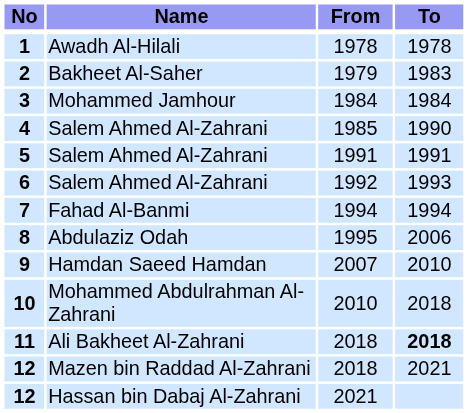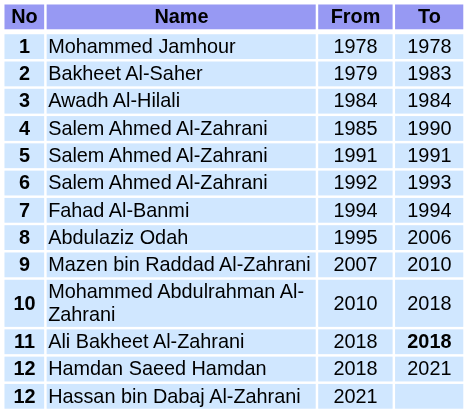 <table width=60%>
 <tr bgcolor=#9799F3>
 <th width=5%>No</th>
 <th width=40%>Name</th>
 <th width=10%>From</th>
 <th width=10%>To</th>
 </tr>
 <tr>
 </tr>
 <tr bgcolor=#D0E7FF>
 <td align=center><strong>1</strong></td>
-<td align=Left> Awadh Al-Hilali</td>
+<td align=Left> Mohammed Jamhour</td>
 <td align=center>1978</td>
 <td align=center>1978</td>
 </tr>
 <tr bgcolor=#D0E7FF>
 <td align=center><strong>2</strong></td>
 <td align=Left> Bakheet Al-Saher</td>
 <td align=center>1979</td>
 <td align=center>1983</td>
 </tr>
 <tr bgcolor=#D0E7FF>
 <td align=center><strong>3</strong></td>
-<td align=Left> Mohammed Jamhour</td>
+<td align=Left> Awadh Al-Hilali</td>
 <td align=center>1984</td>
 <td align=center>1984</td>
 </tr>
 <tr bgcolor=#D0E7FF>
 <td align=center><strong>4</strong></td>
 <td align=Left> Salem Ahmed Al-Zahrani</td>
 <td align=center>1985</td>
 <td align=center>1990</td>
 </tr>
 <tr bgcolor=#D0E7FF>
 <td align=center><strong>5</strong></td>
 <td align=Left> Salem Ahmed Al-Zahrani</td>
 <td align=center>1991</td>
 <td align=center>1991</td>
 </tr>
 <tr bgcolor=#D0E7FF>
 <td align=center><strong>6</strong></td>
 <td align=Left> Salem Ahmed Al-Zahrani</td>
 <td align=center>1992</td>
 <td align=center>1993</td>
 </tr>
 <tr bgcolor=#D0E7FF>
 <td align=center><strong>7</strong></td>
 <td align=Left> Fahad Al-Banmi</td>
 <td align=center>1994</td>
 <td align=center>1994</td>
 </tr>
 <tr bgcolor=#D0E7FF>
 <td align=center><strong>8</strong></td>
 <td align=Left> Abdulaziz Odah</td>
 <td align=center>1995</td>
 <td align=center>2006</td>
 </tr>
 <tr bgcolor=#D0E7FF>
 <td align=center><strong>9</strong></td>
-<td align=Left> Hamdan Saeed Hamdan</td>
+<td align=Left> Mazen bin Raddad Al-Zahrani</td>
 <td align=center>2007</td>
 <td align=center>2010</td>
 </tr>
 <tr bgcolor=#D0E7FF>
 <td align=center><strong>10</strong></td>
 <td align=Left> Mohammed Abdulrahman Al-Zahrani</td>
 <td align=center>2010</td>
 <td align=center>2018</td>
 </tr>
 <tr bgcolor=#D0E7FF>
 <td align=center><strong>11</strong></td>
 <td align=Left> Ali Bakheet Al-Zahrani</td>
 <td align=center>2018</td>
 <td align=center><strong>2018</strong></td>
 </tr>
 <tr bgcolor=#D0E7FF>
 <td align=center><strong>12</strong></td>
-<td align=Left> Mazen bin Raddad Al-Zahrani</td>
+<td align=Left> Hamdan Saeed Hamdan</td>
 <td align=center>2018</td>
 <td align=center>2021</td>
 </tr>
 <tr bgcolor=#D0E7FF>
 <td align=center><strong>12</strong></td>
 <td align=Left> Hassan bin Dabaj Al-Zahrani</td>
 <td align=center>2021</td>
 <td align=center></td>
 </tr>
 </table>
